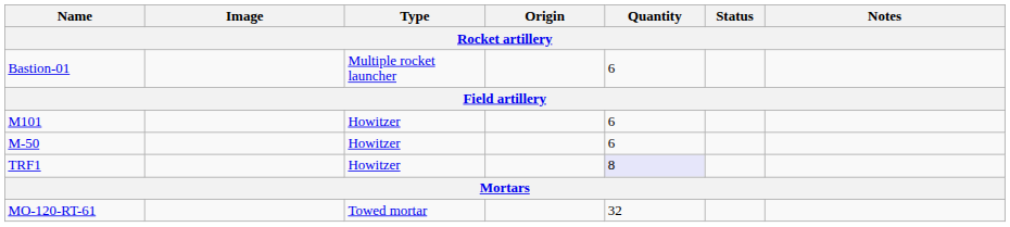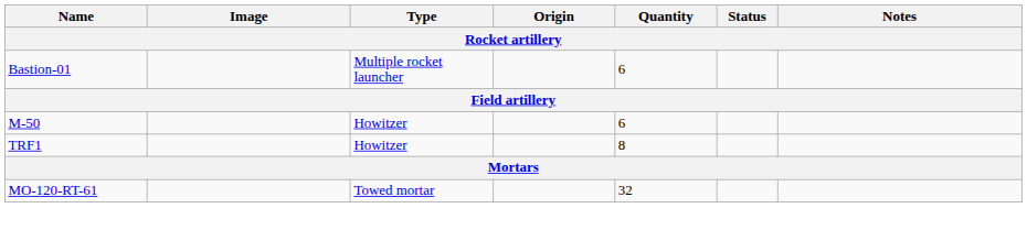 <table class="wikitable" style="width:90%;">
 <tr>
 <th width=14%>Name</th>
 <th width=20%>Image</th>
 <th width=14%>Type</th>
 <th width=12%>Origin</th>
 <th width=10%>Quantity</th>
 <th width=06%>Status</th>
 <th width=24%>Notes</th>
 </tr>
 <tr>
 <th colspan="7"><a href='#'>Rocket artillery</a></th>
 </tr>
 <tr>
 <td><a href='#'>Bastion-01</a></td>
 <td></td>
 <td><a href='#'>Multiple rocket launcher</a></td>
 <td></td>
 <td>6</td>
 <td></td>
 <td></td>
 </tr>
 <tr>
 <th colspan="7"><a href='#'>Field artillery</a></th>
 </tr>
 <tr>
-<td><a href='#'>M101</a></td>
-<td></td>
-<td><a href='#'>Howitzer</a></td>
-<td></td>
-<td>6</td>
-<td></td>
-<td></td>
-</tr>
-<tr>
 <td><a href='#'>M-50</a></td>
 <td></td>
 <td><a href='#'>Howitzer</a></td>
 <td></td>
 <td>6</td>
 <td></td>
 <td></td>
 </tr>
 <tr>
 <td><a href='#'>TRF1</a></td>
 <td></td>
 <td><a href='#'>Howitzer</a></td>
 <td></td>
-<td style="background: lavender;">8</td>
+<td>8</td>
 <td></td>
 <td></td>
 </tr>
 <tr>
 <th colspan="7"><a href='#'>Mortars</a></th>
 </tr>
 <tr>
 <td><a href='#'>MO-120-RT-61</a></td>
 <td></td>
 <td><a href='#'>Towed mortar</a></td>
 <td></td>
 <td>32</td>
 <td></td>
 <td></td>
 </tr>
 </table>
